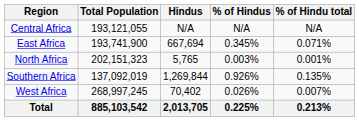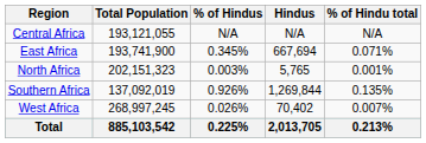 <table class="wikitable sortable">
 <tr>
 <th>Region</th>
 <th>Total Population</th>
+<th>% of Hindus</th>
 <th>Hindus</th>
-<th>% of Hindus</th>
 <th>% of Hindu total</th>
 </tr>
 <tr style="text-align:center;">
 <td><a href='#'>Central Africa</a></td>
 <td>193,121,055</td>
 <td>N/A</td>
 <td>N/A</td>
 <td>N/A</td>
 </tr>
 <tr style="text-align:center;">
 <td><a href='#'>East Africa</a></td>
 <td>193,741,900</td>
+<td>0.345%</td>
 <td>667,694</td>
-<td>0.345%</td>
 <td>0.071%</td>
 </tr>
 <tr style="text-align:center;">
 <td><a href='#'>North Africa</a></td>
 <td>202,151,323</td>
+<td>0.003%</td>
 <td>5,765</td>
-<td>0.003%</td>
 <td>0.001%</td>
 </tr>
 <tr style="text-align:center;">
 <td><a href='#'>Southern Africa</a></td>
 <td>137,092,019</td>
+<td>0.926%</td>
 <td>1,269,844</td>
-<td>0.926%</td>
 <td>0.135%</td>
 </tr>
 <tr style="text-align:center;">
 <td><a href='#'>West Africa</a></td>
 <td>268,997,245</td>
+<td>0.026%</td>
 <td>70,402</td>
-<td>0.026%</td>
 <td>0.007%</td>
 </tr>
 <tr style="background:#9ff;">
 <th>Total</th>
 <th>885,103,542</th>
+<th>0.225%</th>
 <th>2,013,705</th>
-<th>0.225%</th>
 <th>0.213%</th>
 </tr>
 </table>
